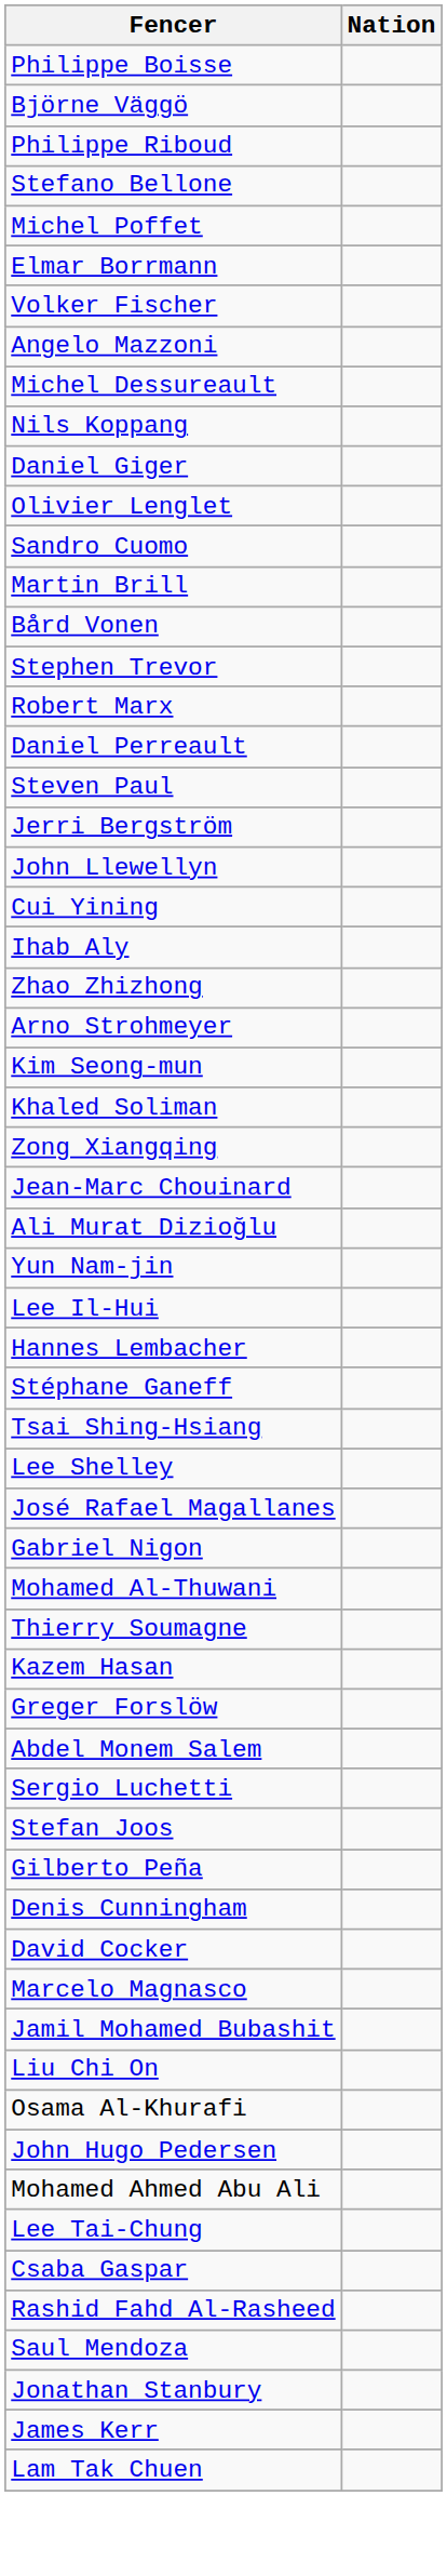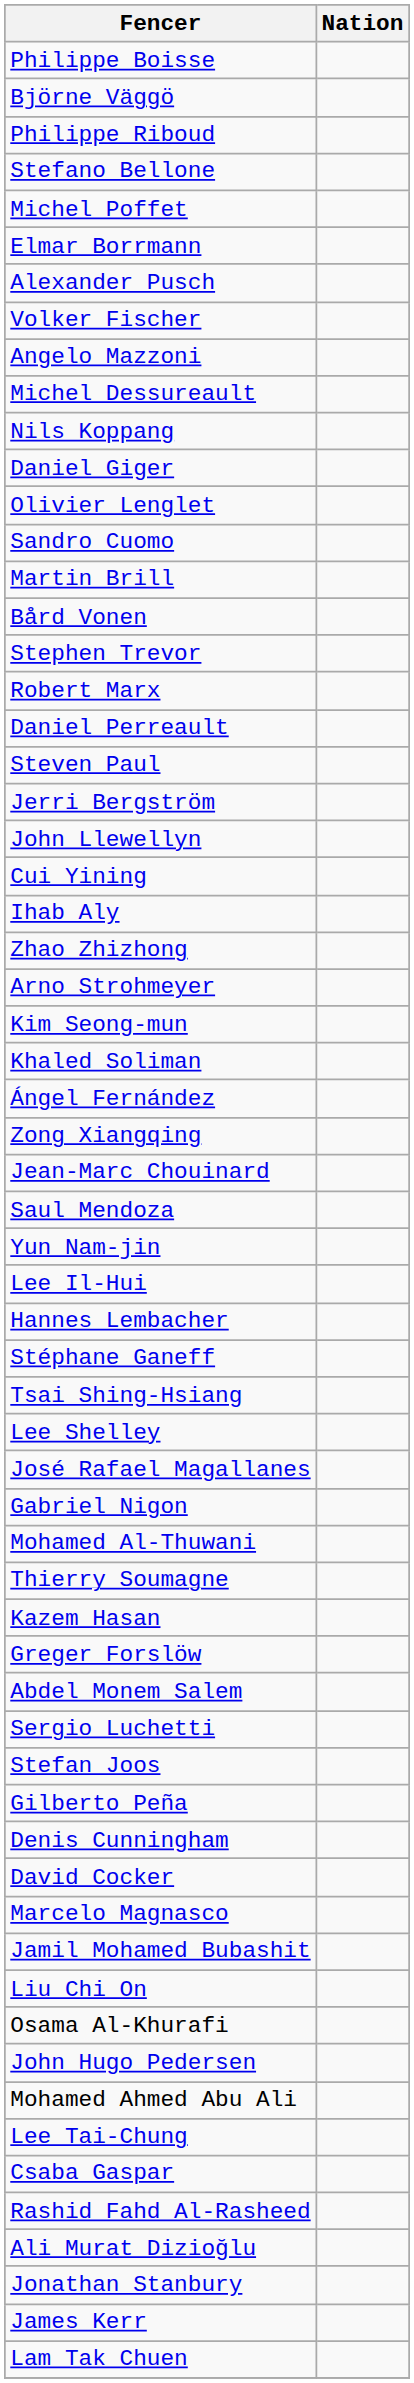 <table class="wikitable sortable" style="text-align: center;">
 <tr>
 <th>Fencer</th>
 <th>Nation</th>
 </tr>
 <tr>
 <td align=left><a href='#'>Philippe Boisse</a></td>
 <td align=left></td>
 </tr>
 <tr>
 <td align=left><a href='#'>Björne Väggö</a></td>
 <td align=left></td>
 </tr>
 <tr>
 <td align=left><a href='#'>Philippe Riboud</a></td>
 <td align=left></td>
 </tr>
 <tr>
 <td align=left><a href='#'>Stefano Bellone</a></td>
 <td align=left></td>
 </tr>
 <tr>
 <td align=left><a href='#'>Michel Poffet</a></td>
 <td align=left></td>
 </tr>
 <tr>
 <td align=left><a href='#'>Elmar Borrmann</a></td>
+<td align=left></td>
+</tr>
+<tr>
+<td align=left><a href='#'>Alexander Pusch</a></td>
 <td align=left></td>
 </tr>
 <tr>
 <td align=left><a href='#'>Volker Fischer</a></td>
 <td align=left></td>
 </tr>
 <tr>
 <td align=left><a href='#'>Angelo Mazzoni</a></td>
 <td align=left></td>
 </tr>
 <tr>
 <td align=left><a href='#'>Michel Dessureault</a></td>
 <td align=left></td>
 </tr>
 <tr>
 <td align=left><a href='#'>Nils Koppang</a></td>
 <td align=left></td>
 </tr>
 <tr>
 <td align=left><a href='#'>Daniel Giger</a></td>
 <td align=left></td>
 </tr>
 <tr>
 <td align=left><a href='#'>Olivier Lenglet</a></td>
 <td align=left></td>
 </tr>
 <tr>
 <td align=left><a href='#'>Sandro Cuomo</a></td>
 <td align=left></td>
 </tr>
 <tr>
 <td align=left><a href='#'>Martin Brill</a></td>
 <td align=left></td>
 </tr>
 <tr>
 <td align=left><a href='#'>Bård Vonen</a></td>
 <td align=left></td>
 </tr>
 <tr>
 <td align=left><a href='#'>Stephen Trevor</a></td>
 <td align=left></td>
 </tr>
 <tr>
 <td align=left><a href='#'>Robert Marx</a></td>
 <td align=left></td>
 </tr>
 <tr>
 <td align=left><a href='#'>Daniel Perreault</a></td>
 <td align=left></td>
 </tr>
 <tr>
 <td align=left><a href='#'>Steven Paul</a></td>
 <td align=left></td>
 </tr>
 <tr>
 <td align=left><a href='#'>Jerri Bergström</a></td>
 <td align=left></td>
 </tr>
 <tr>
 <td align=left><a href='#'>John Llewellyn</a></td>
 <td align=left></td>
 </tr>
 <tr>
 <td align=left><a href='#'>Cui Yining</a></td>
 <td align=left></td>
 </tr>
 <tr>
 <td align=left><a href='#'>Ihab Aly</a></td>
 <td align=left></td>
 </tr>
 <tr>
 <td align=left><a href='#'>Zhao Zhizhong</a></td>
 <td align=left></td>
 </tr>
 <tr>
 <td align=left><a href='#'>Arno Strohmeyer</a></td>
 <td align=left></td>
 </tr>
 <tr>
 <td align=left><a href='#'>Kim Seong-mun</a></td>
 <td align=left></td>
 </tr>
 <tr>
 <td align=left><a href='#'>Khaled Soliman</a></td>
 <td align=left></td>
 </tr>
 <tr>
+<td align=left><a href='#'>Ángel Fernández</a></td>
+<td align=left></td>
+</tr>
+<tr>
 <td align=left><a href='#'>Zong Xiangqing</a></td>
 <td align=left></td>
 </tr>
 <tr>
 <td align=left><a href='#'>Jean-Marc Chouinard</a></td>
 <td align=left></td>
 </tr>
 <tr>
-<td align=left><a href='#'>Ali Murat Dizioğlu</a></td>
+<td align=left><a href='#'>Saul Mendoza</a></td>
 <td align=left></td>
 </tr>
 <tr>
 <td align=left><a href='#'>Yun Nam-jin</a></td>
 <td align=left></td>
 </tr>
 <tr>
 <td align=left><a href='#'>Lee Il-Hui</a></td>
 <td align=left></td>
 </tr>
 <tr>
 <td align=left><a href='#'>Hannes Lembacher</a></td>
 <td align=left></td>
 </tr>
 <tr>
 <td align=left><a href='#'>Stéphane Ganeff</a></td>
 <td align=left></td>
 </tr>
 <tr>
 <td align=left><a href='#'>Tsai Shing-Hsiang</a></td>
 <td align=left></td>
 </tr>
 <tr>
 <td align=left><a href='#'>Lee Shelley</a></td>
 <td align=left></td>
 </tr>
 <tr>
 <td align=left><a href='#'>José Rafael Magallanes</a></td>
 <td align=left></td>
 </tr>
 <tr>
 <td align=left><a href='#'>Gabriel Nigon</a></td>
 <td align=left></td>
 </tr>
 <tr>
 <td align=left><a href='#'>Mohamed Al-Thuwani</a></td>
 <td align=left></td>
 </tr>
 <tr>
 <td align=left><a href='#'>Thierry Soumagne</a></td>
 <td align=left></td>
 </tr>
 <tr>
 <td align=left><a href='#'>Kazem Hasan</a></td>
 <td align=left></td>
 </tr>
 <tr>
 <td align=left><a href='#'>Greger Forslöw</a></td>
 <td align=left></td>
 </tr>
 <tr>
 <td align=left><a href='#'>Abdel Monem Salem</a></td>
 <td align=left></td>
 </tr>
 <tr>
 <td align=left><a href='#'>Sergio Luchetti</a></td>
 <td align=left></td>
 </tr>
 <tr>
 <td align=left><a href='#'>Stefan Joos</a></td>
 <td align=left></td>
 </tr>
 <tr>
 <td align=left><a href='#'>Gilberto Peña</a></td>
 <td align=left></td>
 </tr>
 <tr>
 <td align=left><a href='#'>Denis Cunningham</a></td>
 <td align=left></td>
 </tr>
 <tr>
 <td align=left><a href='#'>David Cocker</a></td>
 <td align=left></td>
 </tr>
 <tr>
 <td align=left><a href='#'>Marcelo Magnasco</a></td>
 <td align=left></td>
 </tr>
 <tr>
 <td align=left><a href='#'>Jamil Mohamed Bubashit</a></td>
 <td align=left></td>
 </tr>
 <tr>
 <td align=left><a href='#'>Liu Chi On</a></td>
 <td align=left></td>
 </tr>
 <tr>
 <td align=left>Osama Al-Khurafi</td>
 <td align=left></td>
 </tr>
 <tr>
 <td align=left><a href='#'>John Hugo Pedersen</a></td>
 <td align=left></td>
 </tr>
 <tr>
 <td align=left>Mohamed Ahmed Abu Ali</td>
 <td align=left></td>
 </tr>
 <tr>
 <td align=left><a href='#'>Lee Tai-Chung</a></td>
 <td align=left></td>
 </tr>
 <tr>
 <td align=left><a href='#'>Csaba Gaspar</a></td>
 <td align=left></td>
 </tr>
 <tr>
 <td align=left><a href='#'>Rashid Fahd Al-Rasheed</a></td>
 <td align=left></td>
 </tr>
 <tr>
-<td align=left><a href='#'>Saul Mendoza</a></td>
+<td align=left><a href='#'>Ali Murat Dizioğlu</a></td>
 <td align=left></td>
 </tr>
 <tr>
 <td align=left><a href='#'>Jonathan Stanbury</a></td>
 <td align=left></td>
 </tr>
 <tr>
 <td align=left><a href='#'>James Kerr</a></td>
 <td align=left></td>
 </tr>
 <tr>
 <td align=left><a href='#'>Lam Tak Chuen</a></td>
 <td align=left></td>
 </tr>
 <tr>
 </tr>
 </table>
